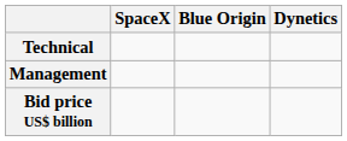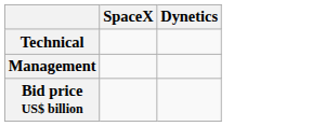 <table class="wikitable">
 <tr>
 <th></th>
 <th>SpaceX</th>
-<th>Blue Origin</th>
 <th>Dynetics</th>
 </tr>
 <tr>
 <th>Technical</th>
-<td></td>
 <td></td>
 <td></td>
 </tr>
 <tr>
 <th>Management</th>
 <td></td>
 <td></td>
-<td></td>
 </tr>
 <tr>
 <th>Bid price<br><small>US$ billion</small></th>
 <td></td>
 <td></td>
-<td></td>
 </tr>
 </table>
